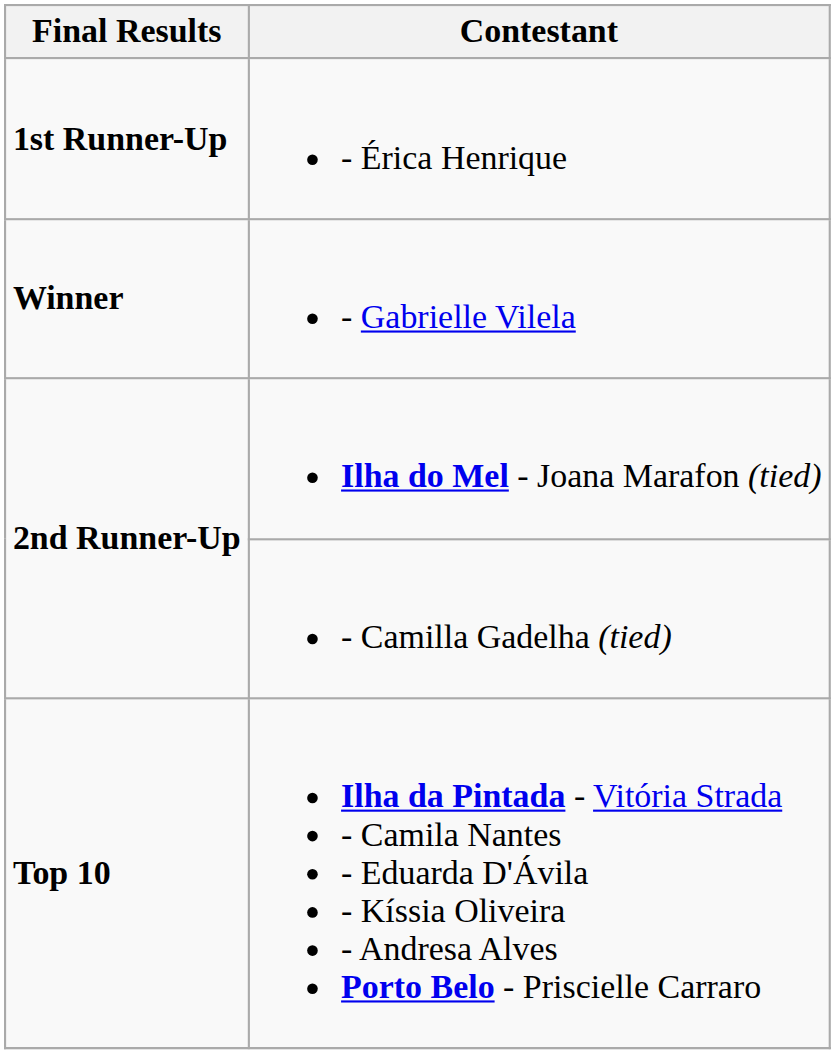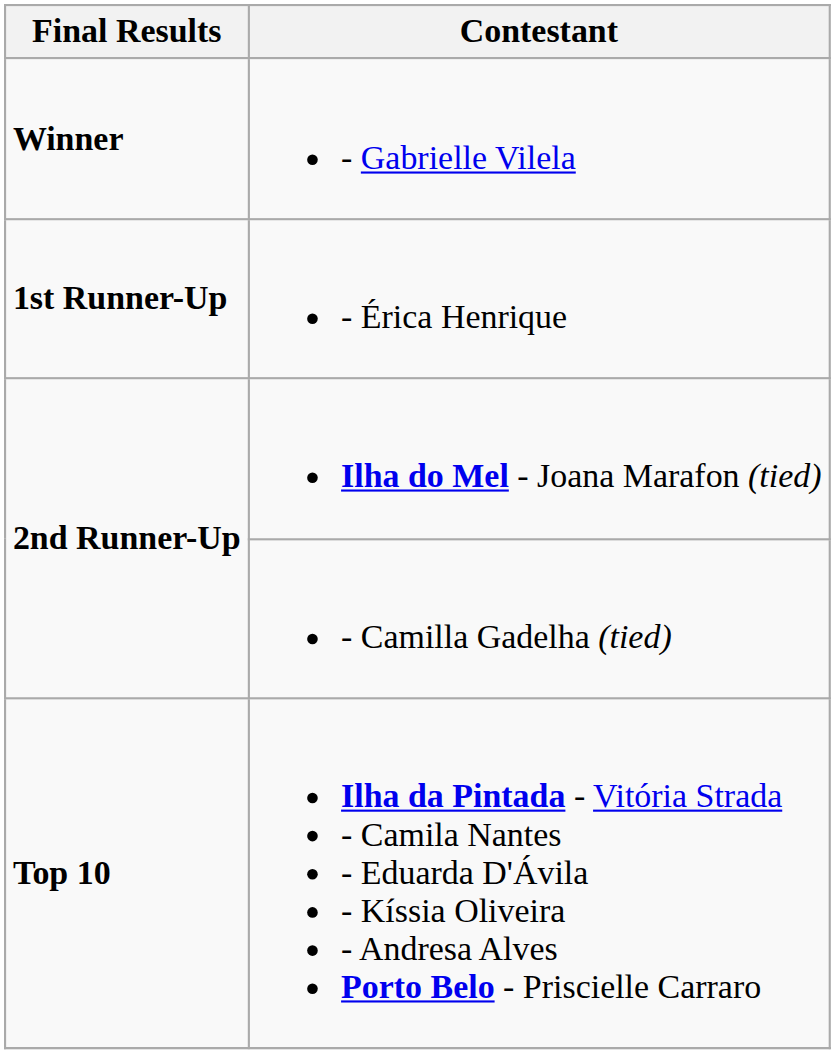 <table class="wikitable">
 <tr>
 <th>Final Results</th>
 <th>Contestant</th>
 </tr>
 <tr>
+<td><strong>Winner</strong></td>
+<td><br><ul><li><strong></strong> - <a href='#'>Gabrielle Vilela</a></li></ul></td>
+</tr>
+<tr>
 <td><strong>1st Runner-Up</strong></td>
 <td><br><ul><li><strong></strong> - Érica Henrique</li></ul></td>
-</tr>
-<tr>
-<td><strong>Winner</strong></td>
-<td><br><ul><li><strong></strong> - <a href='#'>Gabrielle Vilela</a></li></ul></td>
 </tr>
 <tr>
 <td rowspan=2><strong>2nd Runner-Up</strong></td>
 <td><br><ul><li><strong> <a href='#'>Ilha do Mel</a></strong> - Joana Marafon <em>(tied)</em></li></ul></td>
 </tr>
 <tr>
 <td><br><ul><li><strong></strong> - Camilla Gadelha <em>(tied)</em></li></ul></td>
 </tr>
 <tr>
 <td><strong>Top 10</strong></td>
 <td><br><ul><li><strong> <a href='#'>Ilha da Pintada</a></strong> - <a href='#'>Vitória Strada</a></li><li><strong></strong> - Camila Nantes</li><li><strong></strong> - Eduarda D'Ávila</li><li><strong></strong> - Kíssia Oliveira</li><li><strong></strong> - Andresa Alves</li><li><strong> <a href='#'>Porto Belo</a></strong> - Priscielle Carraro</li></ul></td>
 </tr>
 <tr>
 </tr>
 </table>
